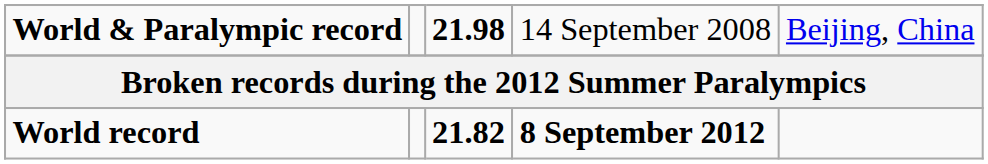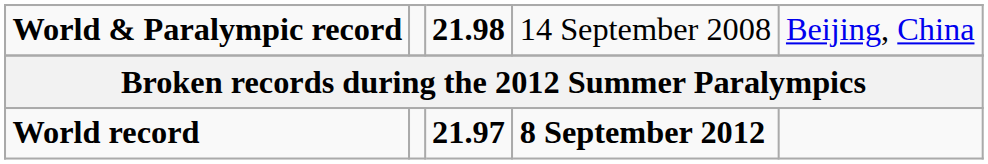 <table class="wikitable">
 <tr>
 <td><strong>World & Paralympic record</strong></td>
 <td></td>
 <td><strong>21.98</strong></td>
 <td>14 September 2008</td>
 <td><a href='#'>Beijing</a>, <a href='#'>China</a></td>
 </tr>
 <tr>
 </tr>
 <tr>
 <th colspan="5">Broken records during the 2012 Summer Paralympics</th>
 </tr>
 <tr>
 <td><strong>World record</strong></td>
 <td></td>
-<td><strong>21.82</strong></td>
+<td><strong>21.97</strong></td>
 <td><strong>8 September 2012</strong></td>
 <td></td>
 </tr>
 </table>
